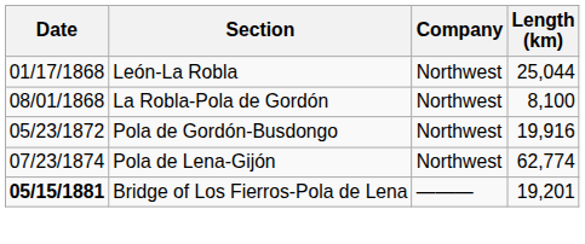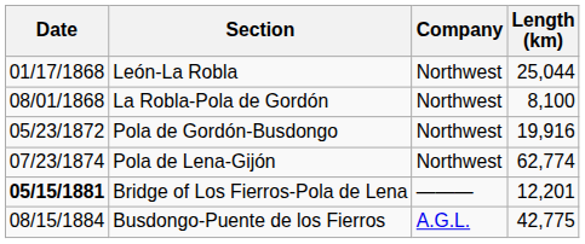 <table class="wikitable col1der" border="1" style="margin: 1em auto 1em auto;">
 <tr>
 <th>Date</th>
 <th>Section</th>
 <th>Company</th>
 <th>Length<br>(km)</th>
 </tr>
 <tr>
 <td>01/17/1868</td>
 <td>León-La Robla</td>
 <td>Northwest</td>
 <td align="right">25,044</td>
 </tr>
 <tr>
 <td>08/01/1868</td>
 <td>La Robla-Pola de Gordón</td>
 <td>Northwest</td>
 <td align="right">8,100</td>
 </tr>
 <tr>
 <td>05/23/1872</td>
 <td>Pola de Gordón-Busdongo</td>
 <td>Northwest</td>
 <td align="right">19,916</td>
 </tr>
 <tr>
 <td>07/23/1874</td>
 <td>Pola de Lena-Gijón</td>
 <td>Northwest</td>
 <td align="right">62,774</td>
 </tr>
 <tr>
 <td><strong>05/15/1881</strong></td>
 <td>Bridge of Los Fierros-Pola de Lena</td>
 <td>———</td>
-<td align="right">19,201</td>
+<td align="right">12,201</td>
+</tr>
+<tr>
+<td>08/15/1884</td>
+<td>Busdongo-Puente de los Fierros</td>
+<td><a href='#'>A.G.L.</a></td>
+<td align="right">42,775</td>
 </tr>
 </table>
